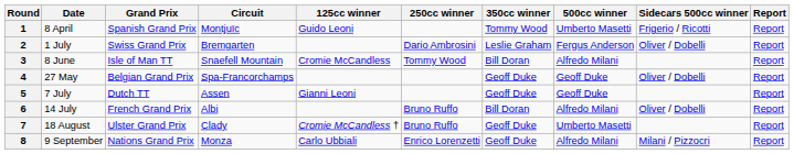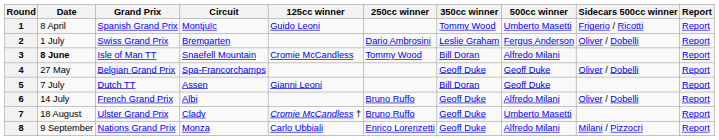 <table class="wikitable" style="font-size: 85%">
 <tr>
 <th>Round</th>
 <th>Date</th>
 <th>Grand Prix</th>
 <th>Circuit</th>
 <th>125cc winner</th>
 <th>250cc winner</th>
 <th>350cc winner</th>
 <th>500cc winner</th>
 <th>Sidecars 500cc winner</th>
 <th>Report</th>
 </tr>
 <tr>
 <th>1</th>
 <td>8 April</td>
 <td> <a href='#'>Spanish Grand Prix</a></td>
 <td><a href='#'>Montjuïc</a></td>
 <td> <a href='#'>Guido Leoni</a></td>
 <td></td>
 <td> <a href='#'>Tommy Wood</a></td>
 <td> <a href='#'>Umberto Masetti</a></td>
 <td> <a href='#'>Frigerio</a> / <a href='#'>Ricotti</a></td>
 <td><a href='#'>Report</a></td>
 </tr>
 <tr>
 <th>2</th>
 <td>1 July</td>
 <td> <a href='#'>Swiss Grand Prix</a></td>
 <td><a href='#'>Bremgarten</a></td>
 <td></td>
 <td> <a href='#'>Dario Ambrosini</a></td>
 <td> <a href='#'>Leslie Graham</a></td>
 <td> <a href='#'>Fergus Anderson</a></td>
 <td>  <a href='#'>Oliver</a> / <a href='#'>Dobelli</a></td>
 <td><a href='#'>Report</a></td>
 </tr>
 <tr>
 <th>3</th>
-<td>8 June</td>
+<td><strong>8 June</strong></td>
 <td> <a href='#'>Isle of Man TT</a></td>
 <td><a href='#'>Snaefell Mountain</a></td>
 <td> <a href='#'>Cromie McCandless</a></td>
 <td> <a href='#'>Tommy Wood</a></td>
 <td> <a href='#'>Bill Doran</a></td>
 <td> <a href='#'>Alfredo Milani</a></td>
 <td></td>
 <td><a href='#'>Report</a></td>
 </tr>
 <tr>
 <th>4</th>
 <td>27 May</td>
 <td> <a href='#'>Belgian Grand Prix</a></td>
 <td><a href='#'>Spa-Francorchamps</a></td>
 <td></td>
 <td></td>
 <td> <a href='#'>Geoff Duke</a></td>
 <td> <a href='#'>Geoff Duke</a></td>
 <td>  <a href='#'>Oliver</a> / <a href='#'>Dobelli</a></td>
 <td><a href='#'>Report</a></td>
 </tr>
 <tr>
 <th>5</th>
 <td>7 July</td>
 <td> <a href='#'>Dutch TT</a></td>
 <td><a href='#'>Assen</a></td>
 <td> <a href='#'>Gianni Leoni</a></td>
 <td></td>
-<td> <a href='#'>Geoff Duke</a></td>
+<td> <a href='#'>Bill Doran</a></td>
 <td> <a href='#'>Geoff Duke</a></td>
 <td></td>
 <td><a href='#'>Report</a></td>
 </tr>
 <tr>
 <th>6</th>
 <td>14 July</td>
 <td> <a href='#'>French Grand Prix</a></td>
 <td><a href='#'>Albi</a></td>
 <td></td>
 <td> <a href='#'>Bruno Ruffo</a></td>
-<td> <a href='#'>Bill Doran</a></td>
+<td> <a href='#'>Geoff Duke</a></td>
 <td> <a href='#'>Alfredo Milani</a></td>
 <td>  <a href='#'>Oliver</a> / <a href='#'>Dobelli</a></td>
 <td><a href='#'>Report</a></td>
 </tr>
 <tr>
 <th>7</th>
 <td>18 August</td>
 <td> <a href='#'>Ulster Grand Prix</a></td>
 <td><a href='#'>Clady</a></td>
 <td><em> <a href='#'>Cromie McCandless</a></em> †</td>
 <td> <a href='#'>Bruno Ruffo</a></td>
 <td> <a href='#'>Geoff Duke</a></td>
 <td> <a href='#'>Umberto Masetti</a></td>
 <td></td>
 <td><a href='#'>Report</a></td>
 </tr>
 <tr>
 <th>8</th>
 <td>9 September</td>
 <td> <a href='#'>Nations Grand Prix</a></td>
 <td><a href='#'>Monza</a></td>
 <td> <a href='#'>Carlo Ubbiali</a></td>
 <td> <a href='#'>Enrico Lorenzetti</a></td>
 <td> <a href='#'>Geoff Duke</a></td>
 <td> <a href='#'>Alfredo Milani</a></td>
 <td> <a href='#'>Milani</a> / <a href='#'>Pizzocri</a></td>
 <td><a href='#'>Report</a></td>
 </tr>
 </table>
